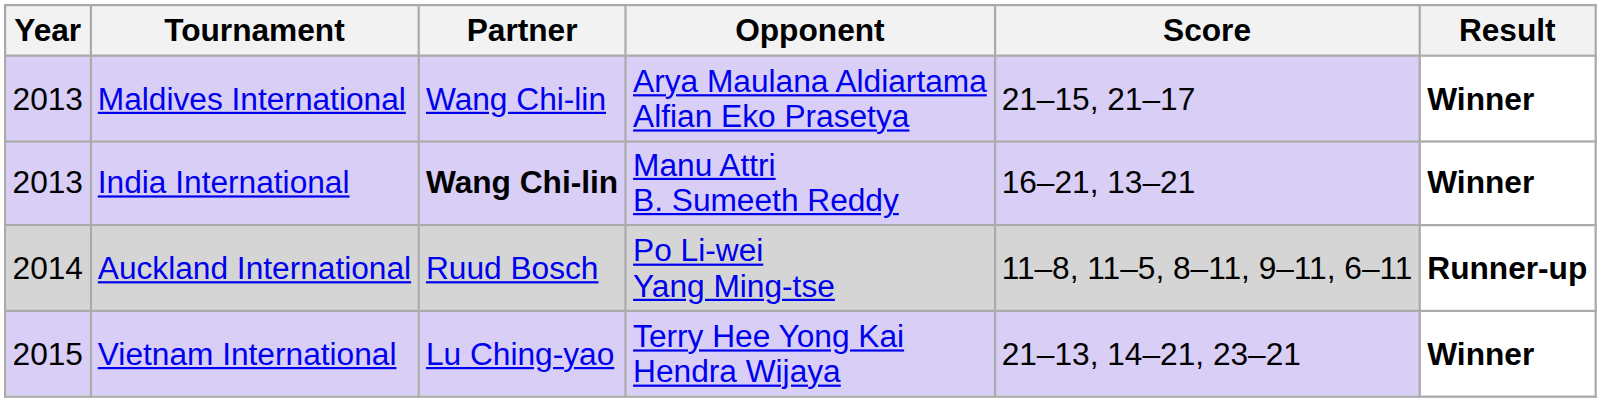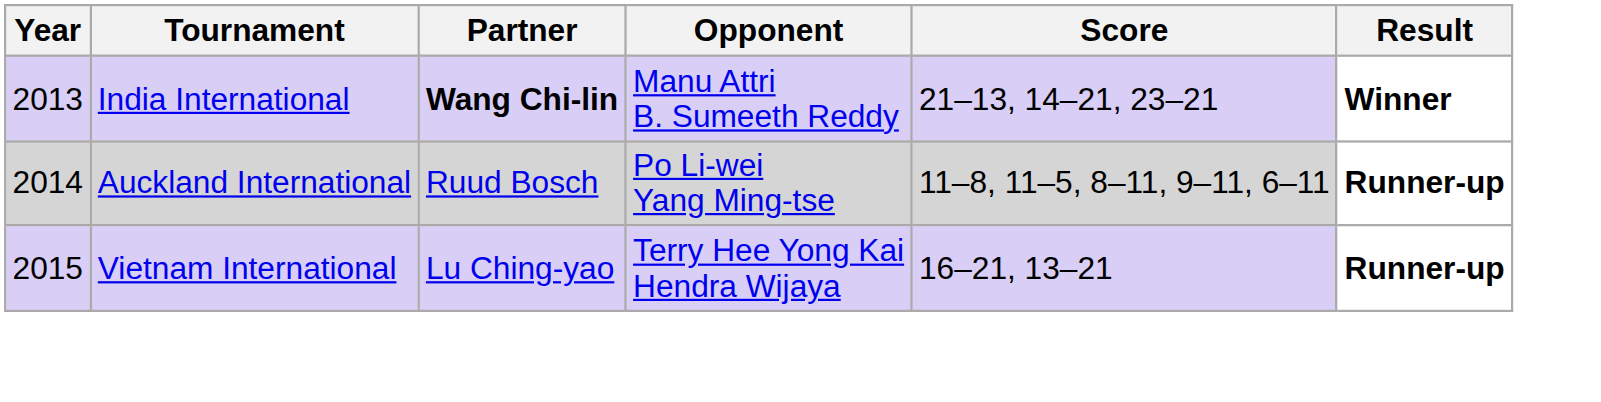 <table class="sortable wikitable" style="font-size: 90%;">
 <tr>
 <th>Year</th>
 <th>Tournament</th>
 <th>Partner</th>
 <th>Opponent</th>
 <th>Score</th>
 <th>Result</th>
 </tr>
 <tr style="background:#D8CEF6">
 <td align="center">2013</td>
-<td align="left"><a href='#'>Maldives International</a></td>
-<td align="left"> <a href='#'>Wang Chi-lin</a></td>
-<td align="left"> <a href='#'>Arya Maulana Aldiartama</a> <br>  <a href='#'>Alfian Eko Prasetya</a></td>
-<td align="left">21–15, 21–17</td>
-<td style="text-align:left; background:white"> <strong>Winner</strong></td>
-</tr>
-<tr style="background:#D8CEF6">
-<td align="center">2013</td>
 <td align="left"><a href='#'>India International</a></td>
 <td align="left"><strong> Wang Chi-lin</strong></td>
 <td align="left"> <a href='#'>Manu Attri</a> <br>  <a href='#'>B. Sumeeth Reddy</a></td>
-<td align="left">16–21, 13–21</td>
+<td align="left">21–13, 14–21, 23–21</td>
 <td style="text-align:left; background:white"> <strong>Winner</strong></td>
 </tr>
 <tr style="background:#D5D5D5">
 <td align="center">2014</td>
 <td align="left"><a href='#'>Auckland International</a></td>
 <td align="left"> <a href='#'>Ruud Bosch</a></td>
 <td align="left"> <a href='#'>Po Li-wei</a> <br>  <a href='#'>Yang Ming-tse</a></td>
 <td align="left">11–8, 11–5, 8–11, 9–11, 6–11</td>
 <td style="text-align:left; background:white"> <strong>Runner-up</strong></td>
 </tr>
 <tr style="background:#D8CEF6">
 <td align="center">2015</td>
 <td align="left"><a href='#'>Vietnam International</a></td>
 <td align="left"> <a href='#'>Lu Ching-yao</a></td>
 <td align="left"> <a href='#'>Terry Hee Yong Kai</a> <br>  <a href='#'>Hendra Wijaya</a></td>
-<td align="left">21–13, 14–21, 23–21</td>
-<td style="text-align:left; background:white"> <strong>Winner</strong></td>
+<td align="left">16–21, 13–21</td>
+<td style="text-align:left; background:white"> <strong>Runner-up</strong></td>
 </tr>
 </table>
